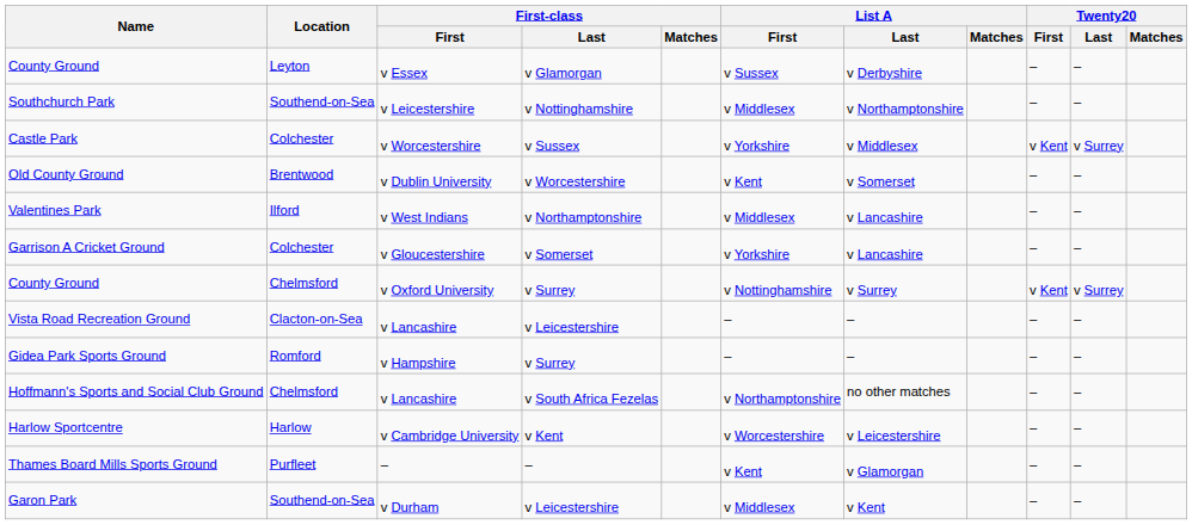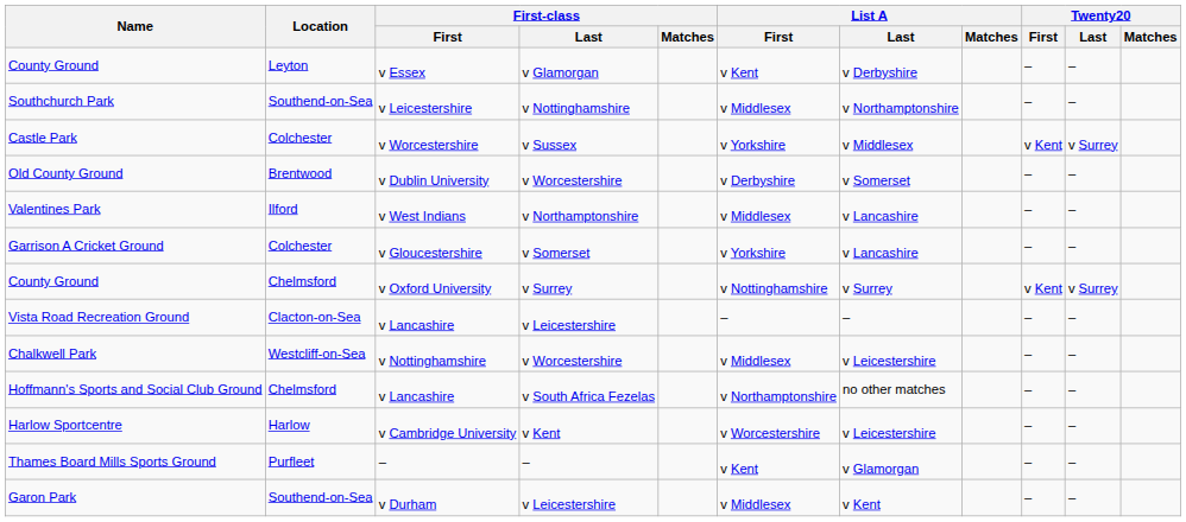 <table class="wikitable sortable">
 <tr>
 <th rowspan="2">Name</th>
 <th rowspan="2">Location</th>
 <th colspan="3"><a href='#'>First-class</a></th>
 <th colspan="3"><a href='#'>List A</a></th>
 <th colspan="3"><a href='#'>Twenty20</a></th>
 </tr>
 <tr class="unsortable">
 <th>First</th>
 <th>Last</th>
 <th>Matches</th>
 <th>First</th>
 <th>Last</th>
 <th>Matches</th>
 <th>First</th>
 <th>Last</th>
 <th>Matches</th>
 </tr>
 <tr>
 <td><a href='#'>County Ground</a></td>
 <td><a href='#'>Leyton</a></td>
 <td><br>v <a href='#'>Essex</a></td>
 <td><br>v <a href='#'>Glamorgan</a></td>
 <td></td>
-<td><br>v <a href='#'>Sussex</a></td>
+<td><br>v <a href='#'>Kent</a></td>
 <td><br>v <a href='#'>Derbyshire</a></td>
 <td></td>
 <td>–</td>
 <td>–</td>
 <td></td>
 </tr>
 <tr>
 <td><a href='#'>Southchurch Park</a></td>
 <td><a href='#'>Southend-on-Sea</a></td>
 <td><br>v <a href='#'>Leicestershire</a></td>
 <td><br>v <a href='#'>Nottinghamshire</a></td>
 <td></td>
 <td><br>v <a href='#'>Middlesex</a></td>
 <td><br>v <a href='#'>Northamptonshire</a></td>
 <td></td>
 <td>–</td>
 <td>–</td>
 <td></td>
 </tr>
 <tr>
 <td><a href='#'>Castle Park</a></td>
 <td><a href='#'>Colchester</a></td>
 <td><br>v <a href='#'>Worcestershire</a></td>
 <td><br>v <a href='#'>Sussex</a></td>
 <td></td>
 <td><br>v <a href='#'>Yorkshire</a></td>
 <td><br>v <a href='#'>Middlesex</a></td>
 <td></td>
 <td><br>v <a href='#'>Kent</a></td>
 <td><br>v <a href='#'>Surrey</a></td>
 <td></td>
 </tr>
 <tr>
 <td><a href='#'>Old County Ground</a></td>
 <td><a href='#'>Brentwood</a></td>
 <td><br>v <a href='#'>Dublin University</a></td>
 <td><br>v <a href='#'>Worcestershire</a></td>
 <td></td>
-<td><br>v <a href='#'>Kent</a></td>
+<td><br>v <a href='#'>Derbyshire</a></td>
 <td><br>v <a href='#'>Somerset</a></td>
 <td></td>
 <td>–</td>
 <td>–</td>
 <td></td>
 </tr>
 <tr>
 <td><a href='#'>Valentines Park</a></td>
 <td><a href='#'>Ilford</a></td>
 <td><br>v <a href='#'>West Indians</a></td>
 <td><br>v <a href='#'>Northamptonshire</a></td>
 <td></td>
 <td><br>v <a href='#'>Middlesex</a></td>
 <td><br>v <a href='#'>Lancashire</a></td>
 <td></td>
 <td>–</td>
 <td>–</td>
 <td></td>
 </tr>
 <tr>
 <td><a href='#'>Garrison A Cricket Ground</a></td>
 <td><a href='#'>Colchester</a></td>
 <td><br>v <a href='#'>Gloucestershire</a></td>
 <td><br>v <a href='#'>Somerset</a></td>
 <td></td>
 <td><br>v <a href='#'>Yorkshire</a></td>
 <td><br>v <a href='#'>Lancashire</a></td>
 <td></td>
 <td>–</td>
 <td>–</td>
 <td></td>
 </tr>
 <tr>
 <td><a href='#'>County Ground</a></td>
 <td><a href='#'>Chelmsford</a></td>
 <td><br>v <a href='#'>Oxford University</a></td>
 <td><br>v <a href='#'>Surrey</a></td>
 <td></td>
 <td><br>v <a href='#'>Nottinghamshire</a></td>
 <td><br>v <a href='#'>Surrey</a></td>
 <td></td>
 <td><br>v <a href='#'>Kent</a></td>
 <td><br>v <a href='#'>Surrey</a></td>
 <td></td>
 </tr>
 <tr>
 <td><a href='#'>Vista Road Recreation Ground</a></td>
 <td><a href='#'>Clacton-on-Sea</a></td>
 <td><br>v <a href='#'>Lancashire</a></td>
 <td><br>v <a href='#'>Leicestershire</a></td>
 <td></td>
 <td>–</td>
 <td>–</td>
 <td></td>
 <td>–</td>
 <td>–</td>
 <td></td>
 </tr>
 <tr>
-<td><a href='#'>Gidea Park Sports Ground</a></td>
-<td><a href='#'>Romford</a></td>
-<td><br>v <a href='#'>Hampshire</a></td>
-<td><br>v <a href='#'>Surrey</a></td>
+<td><a href='#'>Chalkwell Park</a></td>
+<td><a href='#'>Westcliff-on-Sea</a></td>
+<td><br>v <a href='#'>Nottinghamshire</a></td>
+<td><br>v <a href='#'>Worcestershire</a></td>
 <td></td>
-<td>–</td>
-<td>–</td>
+<td><br>v <a href='#'>Middlesex</a></td>
+<td><br>v <a href='#'>Leicestershire</a></td>
 <td></td>
 <td>–</td>
 <td>–</td>
 <td></td>
 </tr>
 <tr>
 <td><a href='#'>Hoffmann's Sports and Social Club Ground</a></td>
 <td><a href='#'>Chelmsford</a></td>
 <td><br>v <a href='#'>Lancashire</a></td>
 <td><br>v <a href='#'>South Africa Fezelas</a></td>
 <td></td>
 <td><br>v <a href='#'>Northamptonshire</a></td>
 <td>no other matches</td>
 <td></td>
 <td>–</td>
 <td>–</td>
 <td></td>
 </tr>
 <tr>
 <td><a href='#'>Harlow Sportcentre</a></td>
 <td><a href='#'>Harlow</a></td>
 <td><br>v <a href='#'>Cambridge University</a></td>
 <td><br>v <a href='#'>Kent</a></td>
 <td></td>
 <td><br>v <a href='#'>Worcestershire</a></td>
 <td><br>v <a href='#'>Leicestershire</a></td>
 <td></td>
 <td>–</td>
 <td>–</td>
 <td></td>
 </tr>
 <tr>
 <td><a href='#'>Thames Board Mills Sports Ground</a></td>
 <td><a href='#'>Purfleet</a></td>
 <td>–</td>
 <td>–</td>
 <td></td>
 <td><br>v <a href='#'>Kent</a></td>
 <td><br>v <a href='#'>Glamorgan</a></td>
 <td></td>
 <td>–</td>
 <td>–</td>
 <td></td>
 </tr>
 <tr>
 <td><a href='#'>Garon Park</a></td>
 <td><a href='#'>Southend-on-Sea</a></td>
 <td><br>v <a href='#'>Durham</a></td>
 <td><br>v <a href='#'>Leicestershire</a></td>
 <td></td>
 <td><br>v <a href='#'>Middlesex</a></td>
 <td><br>v <a href='#'>Kent</a></td>
 <td></td>
 <td>–</td>
 <td>–</td>
 <td></td>
 </tr>
 </table>
